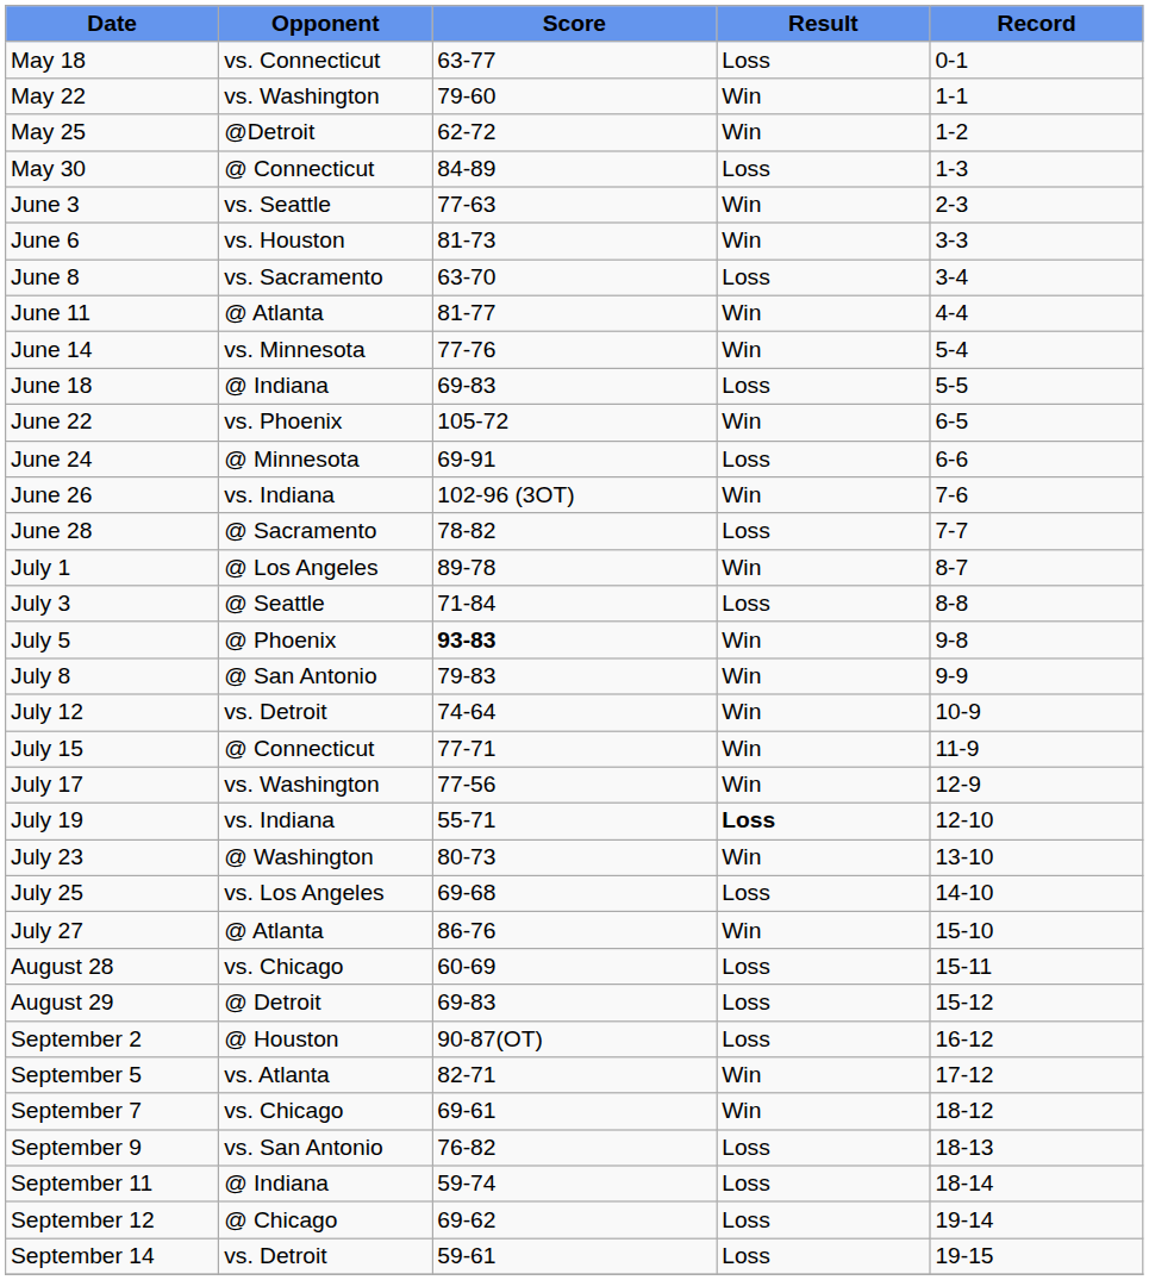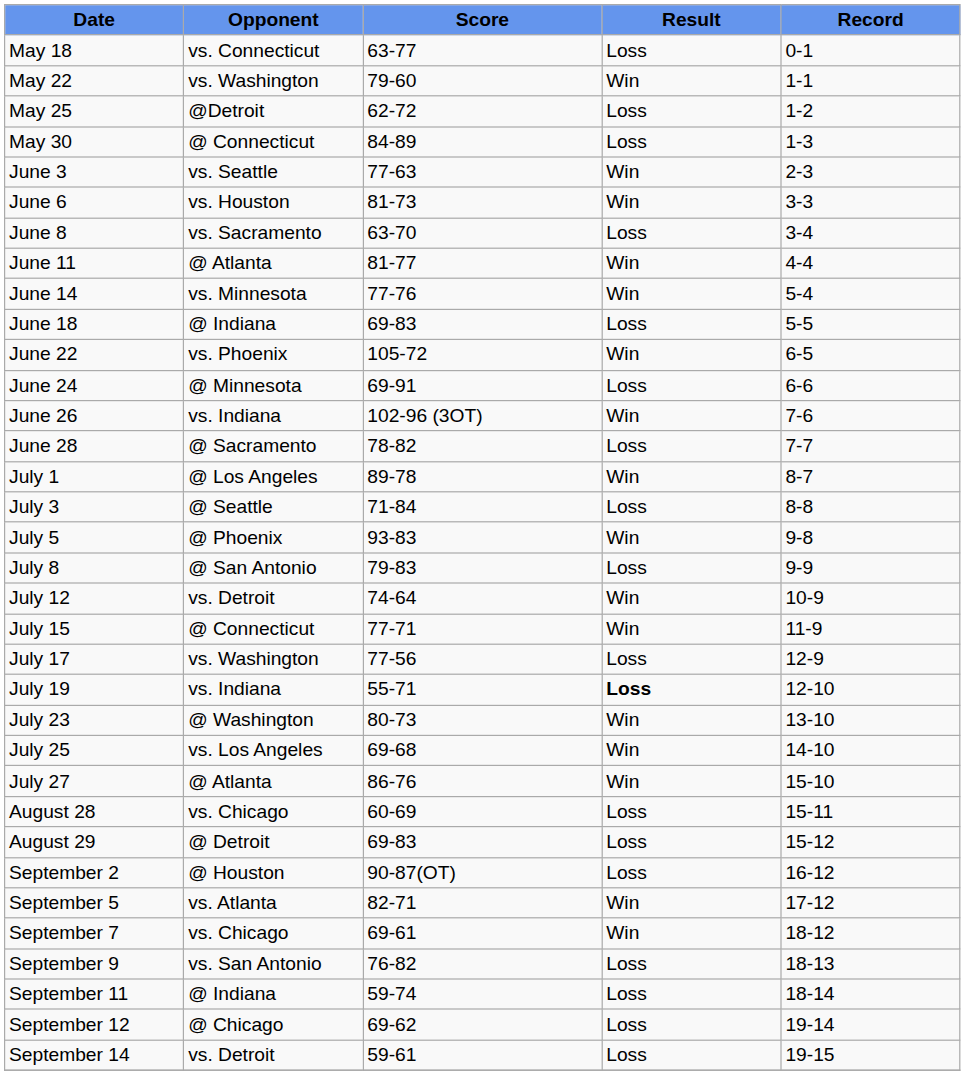 <table class="wikitable sortable sortable">
 <tr>
 <th style="background:#6495ED;" width="15%">Date</th>
 <th style="background:#6495ED;" width="15%">Opponent</th>
 <th style="background:#6495ED;" width="20%">Score</th>
 <th style="background:#6495ED;" width="15%">Result</th>
 <th style="background:#6495ED;" width="15%">Record</th>
 </tr>
 <tr>
 <td>May 18</td>
 <td>vs. Connecticut</td>
 <td>63-77</td>
 <td>Loss</td>
 <td>0-1</td>
 </tr>
 <tr>
 <td>May 22</td>
 <td>vs. Washington</td>
 <td>79-60</td>
 <td>Win</td>
 <td>1-1</td>
 </tr>
 <tr>
 <td>May 25</td>
 <td>@Detroit</td>
 <td>62-72</td>
-<td>Win</td>
+<td>Loss</td>
 <td>1-2</td>
 </tr>
 <tr>
 <td>May 30</td>
 <td>@ Connecticut</td>
 <td>84-89</td>
 <td>Loss</td>
 <td>1-3</td>
 </tr>
 <tr>
 <td>June 3</td>
 <td>vs. Seattle</td>
 <td>77-63</td>
 <td>Win</td>
 <td>2-3</td>
 </tr>
 <tr>
 <td>June 6</td>
 <td>vs. Houston</td>
 <td>81-73</td>
 <td>Win</td>
 <td>3-3</td>
 </tr>
 <tr>
 <td>June 8</td>
 <td>vs. Sacramento</td>
 <td>63-70</td>
 <td>Loss</td>
 <td>3-4</td>
 </tr>
 <tr>
 <td>June 11</td>
 <td>@ Atlanta</td>
 <td>81-77</td>
 <td>Win</td>
 <td>4-4</td>
 </tr>
 <tr>
 <td>June 14</td>
 <td>vs. Minnesota</td>
 <td>77-76</td>
 <td>Win</td>
 <td>5-4</td>
 </tr>
 <tr>
 <td>June 18</td>
 <td>@ Indiana</td>
 <td>69-83</td>
 <td>Loss</td>
 <td>5-5</td>
 </tr>
 <tr>
 <td>June 22</td>
 <td>vs. Phoenix</td>
 <td>105-72</td>
 <td>Win</td>
 <td>6-5</td>
 </tr>
 <tr>
 <td>June 24</td>
 <td>@ Minnesota</td>
 <td>69-91</td>
 <td>Loss</td>
 <td>6-6</td>
 </tr>
 <tr>
 <td>June 26</td>
 <td>vs. Indiana</td>
 <td>102-96 (3OT)</td>
 <td>Win</td>
 <td>7-6</td>
 </tr>
 <tr>
 <td>June 28</td>
 <td>@ Sacramento</td>
 <td>78-82</td>
 <td>Loss</td>
 <td>7-7</td>
 </tr>
 <tr>
 <td>July 1</td>
 <td>@ Los Angeles</td>
 <td>89-78</td>
 <td>Win</td>
 <td>8-7</td>
 </tr>
 <tr>
 <td>July 3</td>
 <td>@ Seattle</td>
 <td>71-84</td>
 <td>Loss</td>
 <td>8-8</td>
 </tr>
 <tr>
 <td>July 5</td>
 <td>@ Phoenix</td>
-<td><strong>93-83</strong></td>
+<td>93-83</td>
 <td>Win</td>
 <td>9-8</td>
 </tr>
 <tr>
 <td>July 8</td>
 <td>@ San Antonio</td>
 <td>79-83</td>
-<td>Win</td>
+<td>Loss</td>
 <td>9-9</td>
 </tr>
 <tr>
 <td>July 12</td>
 <td>vs. Detroit</td>
 <td>74-64</td>
 <td>Win</td>
 <td>10-9</td>
 </tr>
 <tr>
 <td>July 15</td>
 <td>@ Connecticut</td>
 <td>77-71</td>
 <td>Win</td>
 <td>11-9</td>
 </tr>
 <tr>
 <td>July 17</td>
 <td>vs. Washington</td>
 <td>77-56</td>
-<td>Win</td>
+<td>Loss</td>
 <td>12-9</td>
 </tr>
 <tr>
 <td>July 19</td>
 <td>vs. Indiana</td>
 <td>55-71</td>
 <td><strong>Loss</strong></td>
 <td>12-10</td>
 </tr>
 <tr>
 <td>July 23</td>
 <td>@ Washington</td>
 <td>80-73</td>
 <td>Win</td>
 <td>13-10</td>
 </tr>
 <tr>
 <td>July 25</td>
 <td>vs. Los Angeles</td>
 <td>69-68</td>
-<td>Loss</td>
+<td>Win</td>
 <td>14-10</td>
 </tr>
 <tr>
 <td>July 27</td>
 <td>@ Atlanta</td>
 <td>86-76</td>
 <td>Win</td>
 <td>15-10</td>
 </tr>
 <tr>
 <td>August 28</td>
 <td>vs. Chicago</td>
 <td>60-69</td>
 <td>Loss</td>
 <td>15-11</td>
 </tr>
 <tr>
 <td>August 29</td>
 <td>@ Detroit</td>
 <td>69-83</td>
 <td>Loss</td>
 <td>15-12</td>
 </tr>
 <tr>
 <td>September 2</td>
 <td>@ Houston</td>
 <td>90-87(OT)</td>
 <td>Loss</td>
 <td>16-12</td>
 </tr>
 <tr>
 <td>September 5</td>
 <td>vs. Atlanta</td>
 <td>82-71</td>
 <td>Win</td>
 <td>17-12</td>
 </tr>
 <tr>
 <td>September 7</td>
 <td>vs. Chicago</td>
 <td>69-61</td>
 <td>Win</td>
 <td>18-12</td>
 </tr>
 <tr>
 <td>September 9</td>
 <td>vs. San Antonio</td>
 <td>76-82</td>
 <td>Loss</td>
 <td>18-13</td>
 </tr>
 <tr>
 <td>September 11</td>
 <td>@ Indiana</td>
 <td>59-74</td>
 <td>Loss</td>
 <td>18-14</td>
 </tr>
 <tr>
 <td>September 12</td>
 <td>@ Chicago</td>
 <td>69-62</td>
 <td>Loss</td>
 <td>19-14</td>
 </tr>
 <tr>
 <td>September 14</td>
 <td>vs. Detroit</td>
 <td>59-61</td>
 <td>Loss</td>
 <td>19-15</td>
 </tr>
 <tr>
 </tr>
 </table>
